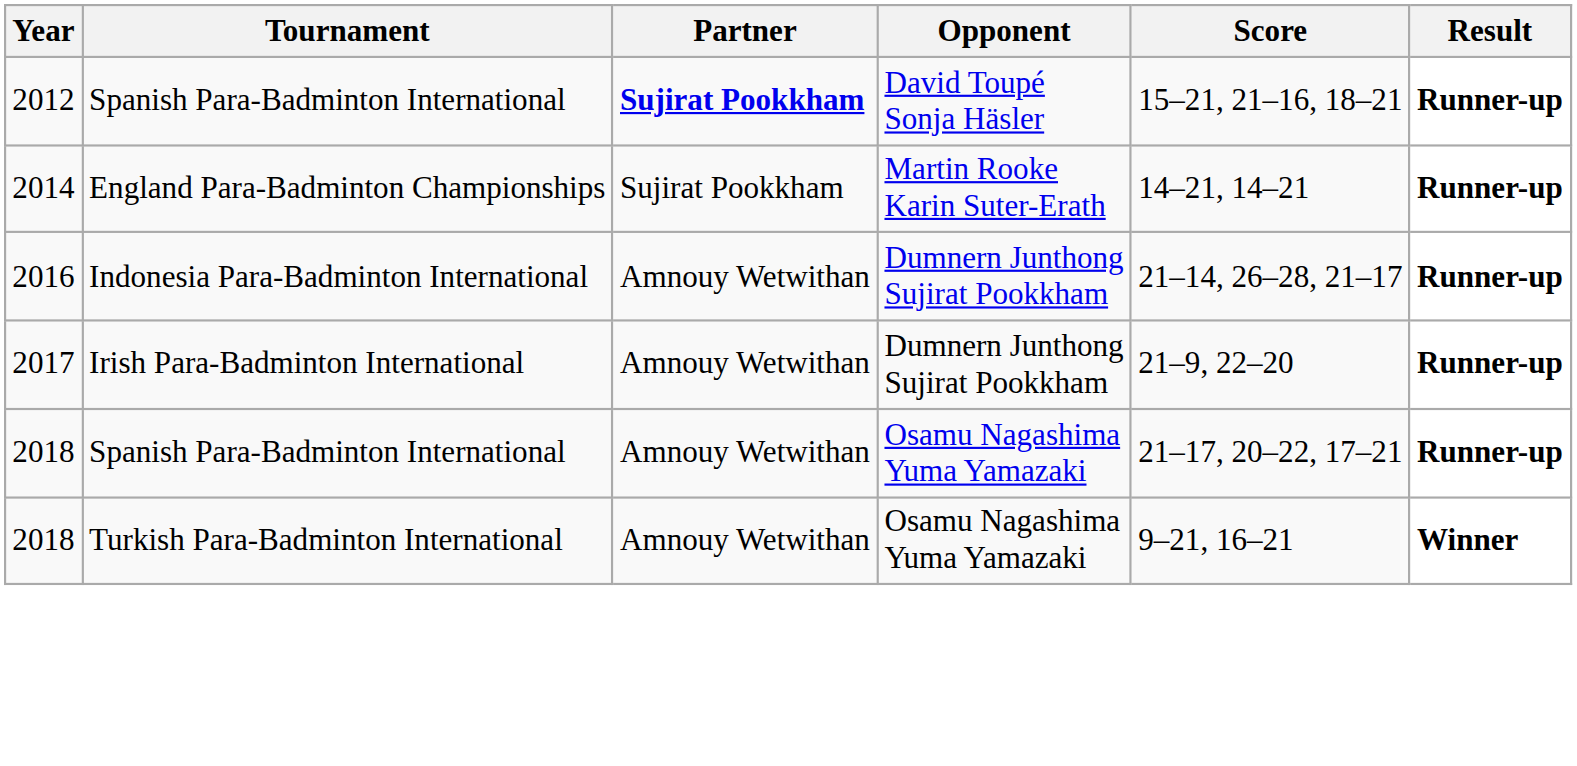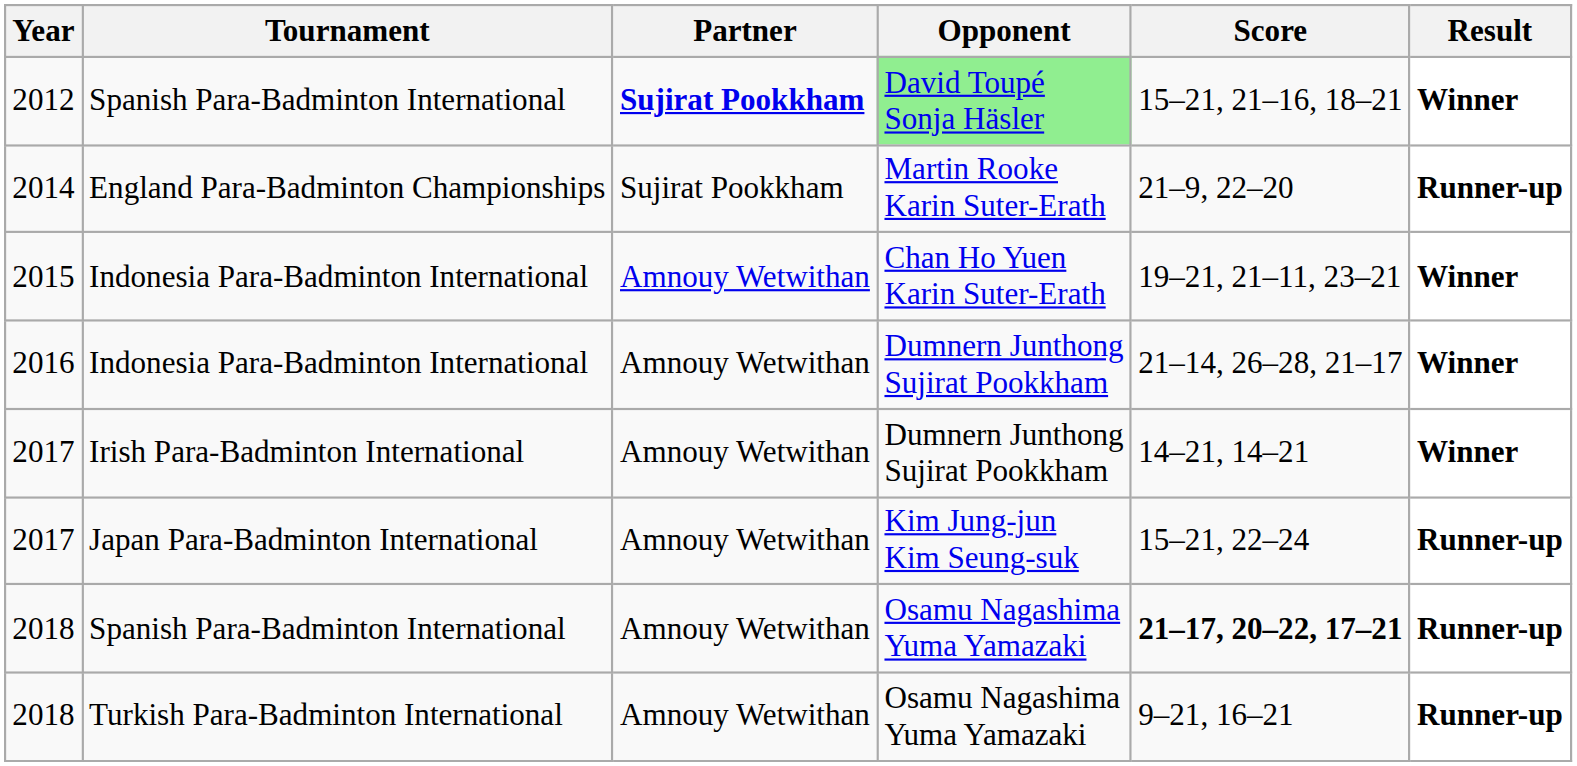 <table class="sortable wikitable" style="font-size: 90%;">
 <tr>
 <th>Year</th>
 <th>Tournament</th>
 <th>Partner</th>
 <th>Opponent</th>
 <th>Score</th>
 <th>Result</th>
 </tr>
 <tr>
 <td align="center">2012</td>
 <td align="left">Spanish Para-Badminton International</td>
 <td><strong> <a href='#'>Sujirat Pookkham</a></strong></td>
-<td align="left"> <a href='#'>David Toupé</a><br> <a href='#'>Sonja Häsler</a></td>
+<td align="left" style="background: lightgreen;"> <a href='#'>David Toupé</a><br> <a href='#'>Sonja Häsler</a></td>
 <td align="left">15–21, 21–16, 18–21</td>
-<td style="text-align:left; background:white"> <strong>Runner-up</strong></td>
+<td style="text-align:left; background:white"> <strong>Winner</strong></td>
 </tr>
 <tr>
 <td align="center">2014</td>
 <td align="left">England Para-Badminton Championships</td>
 <td> Sujirat Pookkham</td>
 <td align="left"> <a href='#'>Martin Rooke</a><br> <a href='#'>Karin Suter-Erath</a></td>
-<td align="left">14–21, 14–21</td>
+<td align="left">21–9, 22–20</td>
 <td style="text-align:left; background:white"> <strong>Runner-up</strong></td>
+</tr>
+<tr>
+<td align="center">2015</td>
+<td align="left">Indonesia Para-Badminton International</td>
+<td> <a href='#'>Amnouy Wetwithan</a></td>
+<td align="left"> <a href='#'>Chan Ho Yuen</a><br> <a href='#'>Karin Suter-Erath</a></td>
+<td align="left">19–21, 21–11, 23–21</td>
+<td style="text-align:left; background:white"> <strong>Winner</strong></td>
 </tr>
 <tr>
 <td align="center">2016</td>
 <td align="left">Indonesia Para-Badminton International</td>
 <td> Amnouy Wetwithan</td>
 <td align="left"> <a href='#'>Dumnern Junthong</a><br> <a href='#'>Sujirat Pookkham</a></td>
 <td align="left">21–14, 26–28, 21–17</td>
-<td style="text-align:left; background:white"> <strong>Runner-up</strong></td>
+<td style="text-align:left; background:white"> <strong>Winner</strong></td>
 </tr>
 <tr>
 <td align="center">2017</td>
 <td align="left">Irish Para-Badminton International</td>
 <td> Amnouy Wetwithan</td>
 <td align="left"> Dumnern Junthong<br> Sujirat Pookkham</td>
-<td align="left">21–9, 22–20</td>
+<td align="left">14–21, 14–21</td>
+<td style="text-align:left; background:white"> <strong>Winner</strong></td>
+</tr>
+<tr>
+<td align="center">2017</td>
+<td align="left">Japan Para-Badminton International</td>
+<td> Amnouy Wetwithan</td>
+<td align="left"> <a href='#'>Kim Jung-jun</a><br> <a href='#'>Kim Seung-suk</a></td>
+<td align="left">15–21, 22–24</td>
 <td style="text-align:left; background:white"> <strong>Runner-up</strong></td>
 </tr>
 <tr>
 <td align="center">2018</td>
 <td align="left">Spanish Para-Badminton International</td>
 <td> Amnouy Wetwithan</td>
 <td align="left"> <a href='#'>Osamu Nagashima</a><br> <a href='#'>Yuma Yamazaki</a></td>
-<td align="left">21–17, 20–22, 17–21</td>
+<td align="left"><strong>21–17, 20–22, 17–21</strong></td>
 <td style="text-align:left; background:white"> <strong>Runner-up</strong></td>
 </tr>
 <tr>
 <td align="center">2018</td>
 <td align="left">Turkish Para-Badminton International</td>
 <td> Amnouy Wetwithan</td>
 <td align="left"> Osamu Nagashima<br> Yuma Yamazaki</td>
 <td align="left">9–21, 16–21</td>
-<td style="text-align:left; background:white"> <strong>Winner</strong></td>
+<td style="text-align:left; background:white"> <strong>Runner-up</strong></td>
 </tr>
 </table>
